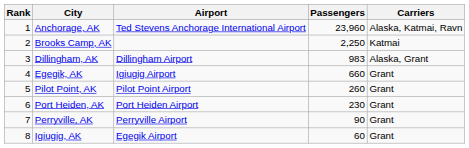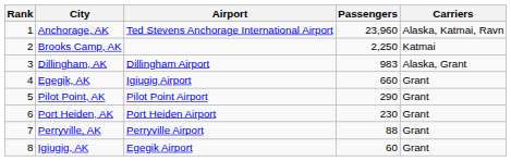 <table class="sortable wikitable" style="font-size:95%;">
 <tr>
 <th>Rank</th>
 <th>City</th>
 <th>Airport</th>
 <th>Passengers</th>
 <th>Carriers</th>
 </tr>
 <tr>
 <td align=right>1</td>
 <td><a href='#'>Anchorage, AK</a></td>
 <td><a href='#'>Ted Stevens Anchorage International Airport</a></td>
 <td align=right>23,960</td>
 <td>Alaska, Katmai, Ravn</td>
 </tr>
 <tr>
 <td align=right>2</td>
 <td><a href='#'>Brooks Camp, AK</a></td>
 <td></td>
 <td align=right>2,250</td>
 <td>Katmai</td>
 </tr>
 <tr>
 <td align=right>3</td>
 <td><a href='#'>Dillingham, AK</a></td>
 <td align=left><a href='#'>Dillingham Airport</a></td>
 <td align=right>983</td>
 <td>Alaska, Grant</td>
 </tr>
 <tr>
 <td align=right>4</td>
 <td><a href='#'>Egegik, AK</a></td>
 <td><a href='#'>Igiugig Airport</a></td>
 <td align=right>660</td>
 <td>Grant</td>
 </tr>
 <tr>
 <td align=right>5</td>
 <td><a href='#'>Pilot Point, AK</a></td>
 <td><a href='#'>Pilot Point Airport</a></td>
-<td align=right>260</td>
+<td align=right>290</td>
 <td>Grant</td>
 </tr>
 <tr>
 <td align=right>6</td>
 <td><a href='#'>Port Heiden, AK</a></td>
 <td><a href='#'>Port Heiden Airport</a></td>
 <td align=right>230</td>
 <td>Grant</td>
 </tr>
 <tr>
 <td align=right>7</td>
 <td><a href='#'>Perryville, AK</a></td>
 <td><a href='#'>Perryville Airport</a></td>
-<td align=right>90</td>
+<td align=right>88</td>
 <td>Grant</td>
 </tr>
 <tr>
 <td align=right>8</td>
 <td><a href='#'>Igiugig, AK</a></td>
 <td align=left><a href='#'>Egegik Airport</a></td>
 <td align=right>60</td>
 <td>Grant</td>
 </tr>
 </table>
